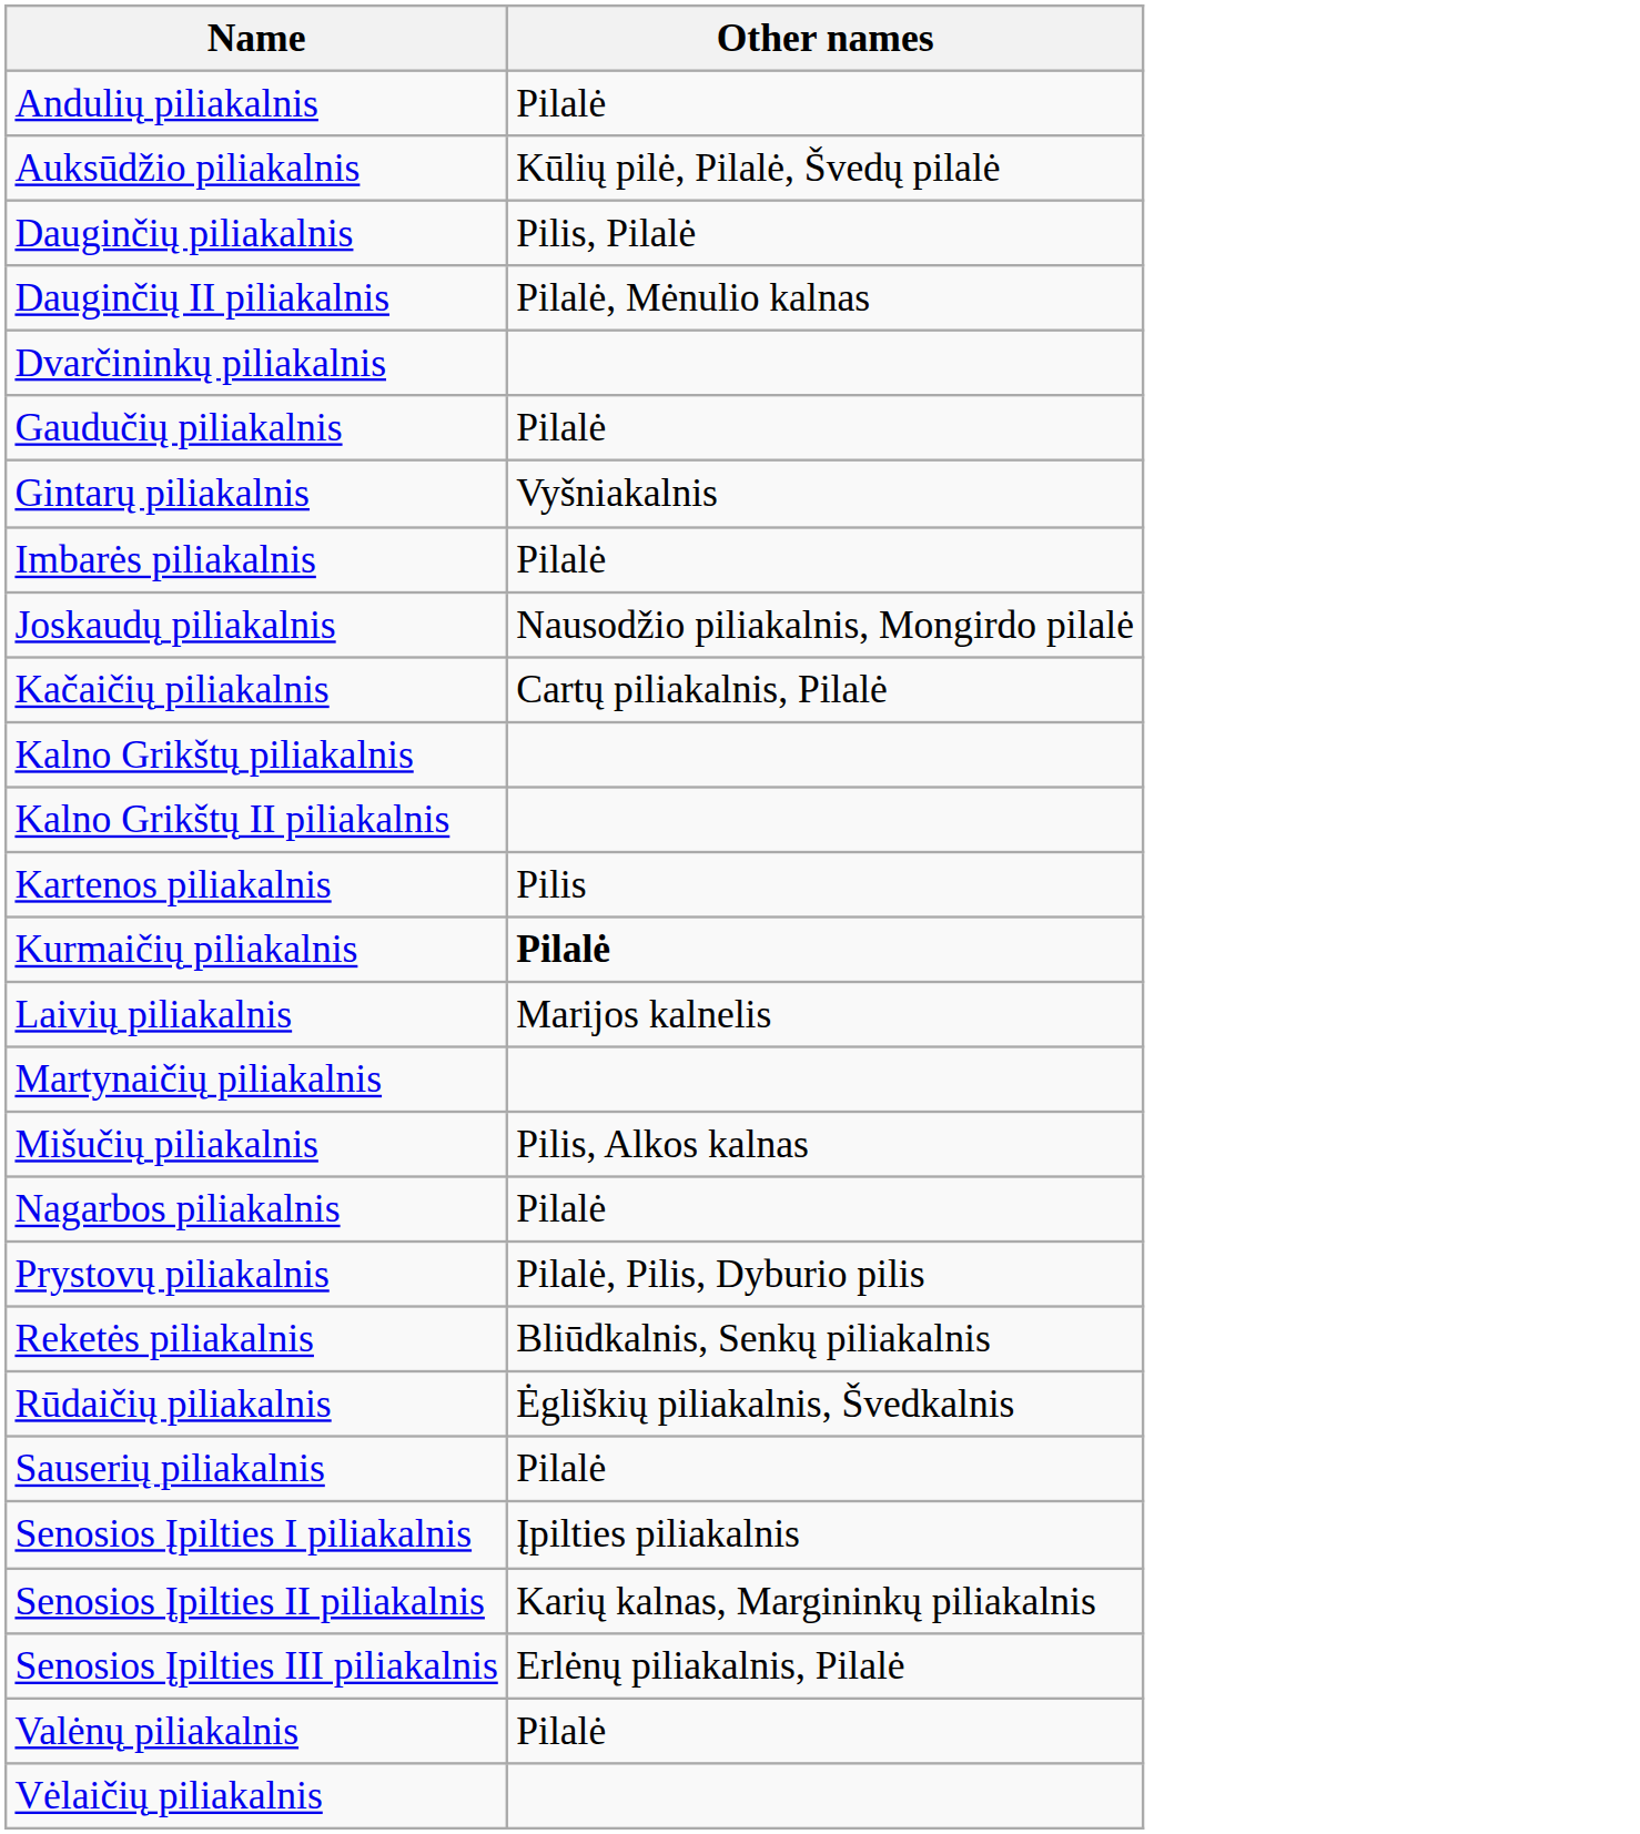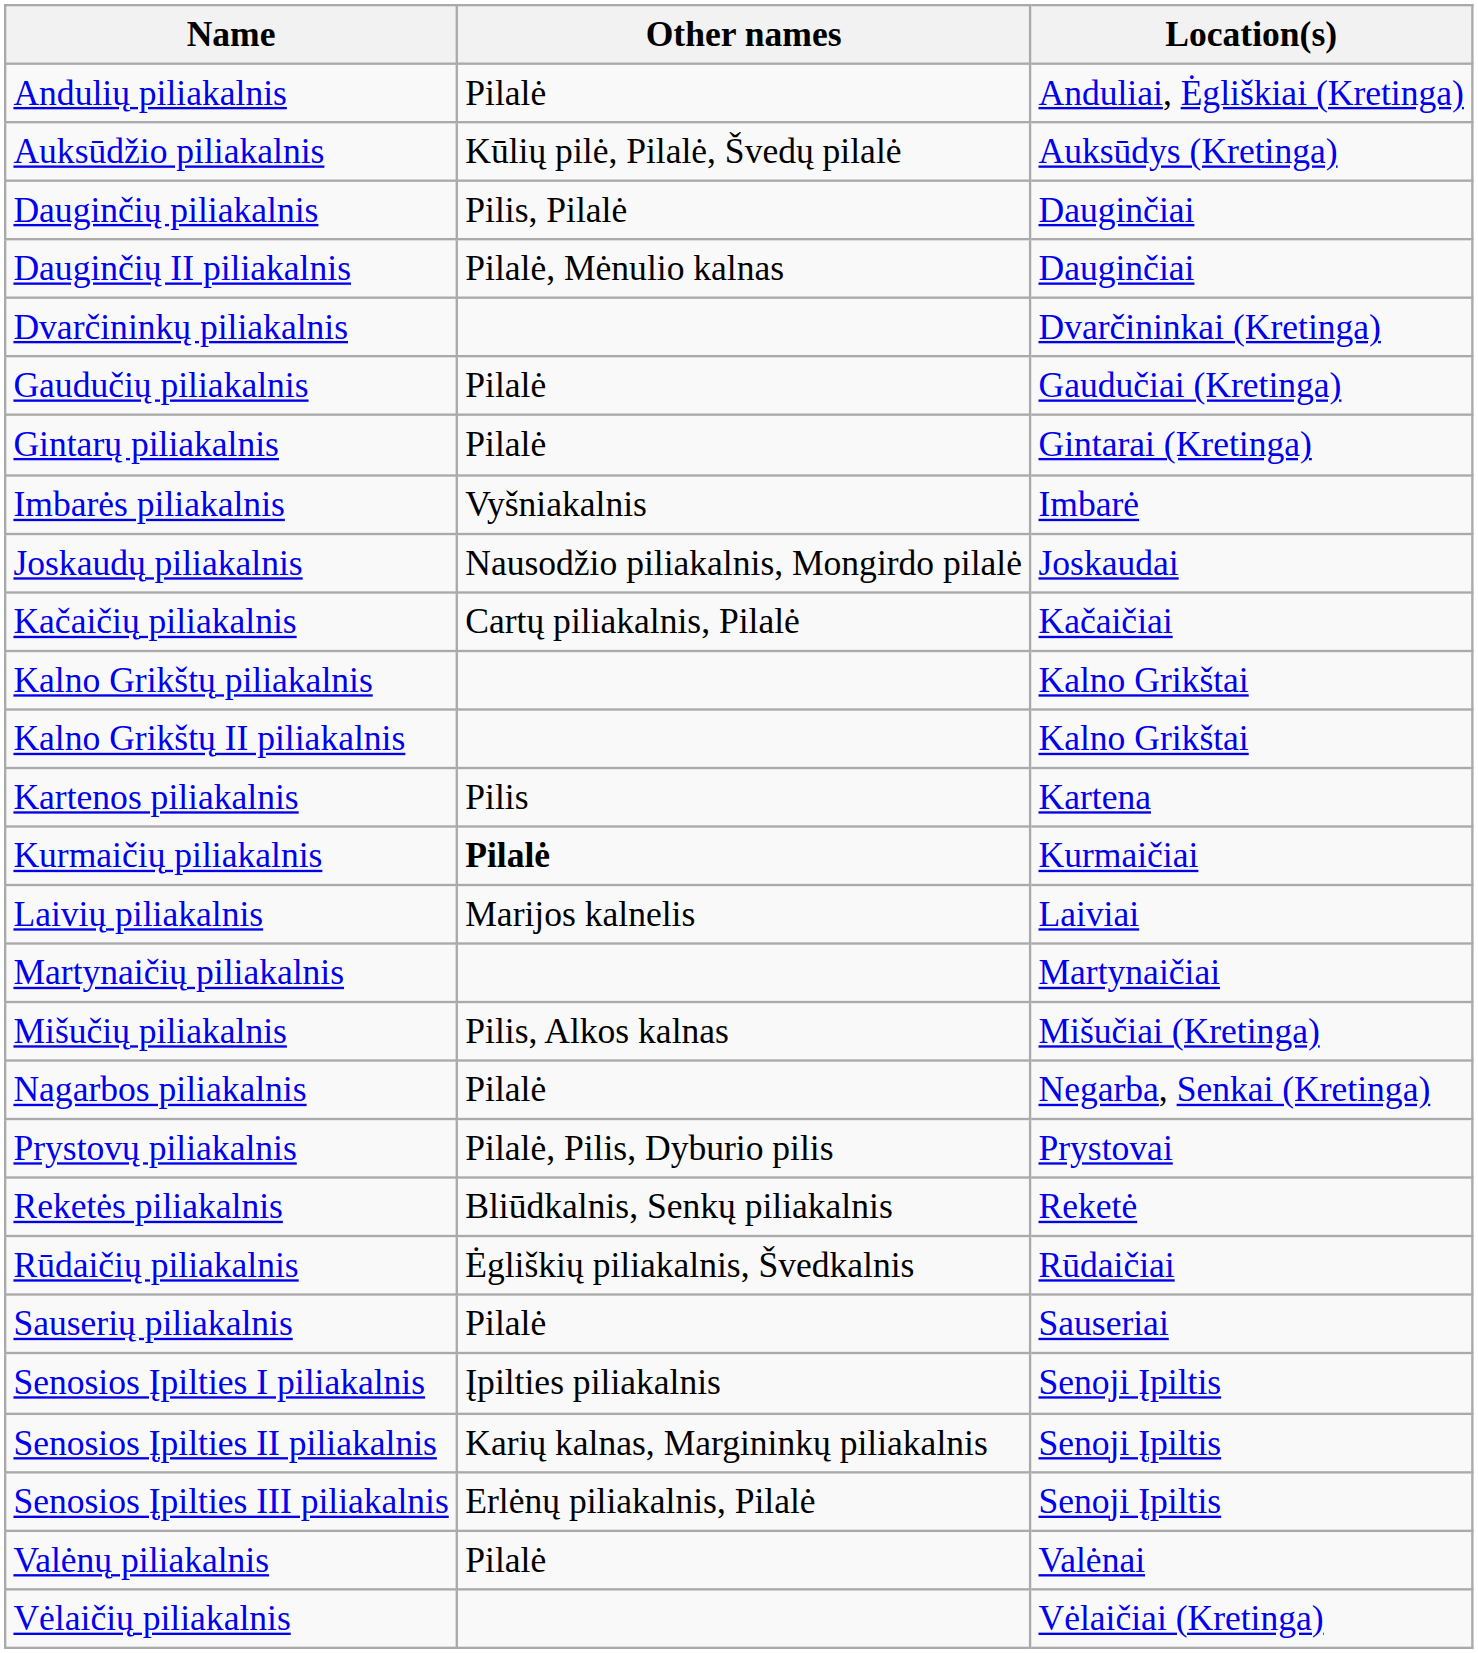 <table class="wikitable" style="font-size: 95%;">
 <tr>
 <th>Name</th>
 <th>Other names</th>
+<th>Location(s)</th>
 </tr>
 <tr>
 <td><a href='#'>Andulių piliakalnis</a></td>
 <td>Pilalė</td>
+<td><a href='#'>Anduliai</a>, <a href='#'>Ėgliškiai (Kretinga)</a></td>
 </tr>
 <tr>
 <td><a href='#'>Auksūdžio piliakalnis</a></td>
 <td>Kūlių pilė, Pilalė, Švedų pilalė</td>
+<td><a href='#'>Auksūdys (Kretinga)</a></td>
 </tr>
 <tr>
 <td><a href='#'>Dauginčių piliakalnis</a></td>
 <td>Pilis, Pilalė</td>
+<td><a href='#'>Dauginčiai</a></td>
 </tr>
 <tr>
 <td><a href='#'>Dauginčių II piliakalnis</a></td>
 <td>Pilalė, Mėnulio kalnas</td>
+<td><a href='#'>Dauginčiai</a></td>
 </tr>
 <tr>
 <td><a href='#'>Dvarčininkų piliakalnis</a></td>
 <td></td>
+<td><a href='#'>Dvarčininkai (Kretinga)</a></td>
 </tr>
 <tr>
 <td><a href='#'>Gaudučių piliakalnis</a></td>
 <td>Pilalė</td>
+<td><a href='#'>Gaudučiai (Kretinga)</a></td>
 </tr>
 <tr>
 <td><a href='#'>Gintarų piliakalnis</a></td>
-<td>Vyšniakalnis</td>
+<td>Pilalė</td>
+<td><a href='#'>Gintarai (Kretinga)</a></td>
 </tr>
 <tr>
 <td><a href='#'>Imbarės piliakalnis</a></td>
-<td>Pilalė</td>
+<td>Vyšniakalnis</td>
+<td><a href='#'>Imbarė</a></td>
 </tr>
 <tr>
 <td><a href='#'>Joskaudų piliakalnis</a></td>
 <td>Nausodžio piliakalnis, Mongirdo pilalė</td>
+<td><a href='#'>Joskaudai</a></td>
 </tr>
 <tr>
 <td><a href='#'>Kačaičių piliakalnis</a></td>
 <td>Cartų piliakalnis, Pilalė</td>
+<td><a href='#'>Kačaičiai</a></td>
 </tr>
 <tr>
 <td><a href='#'>Kalno Grikštų piliakalnis</a></td>
 <td></td>
+<td><a href='#'>Kalno Grikštai</a></td>
 </tr>
 <tr>
 <td><a href='#'>Kalno Grikštų II piliakalnis</a></td>
 <td></td>
+<td><a href='#'>Kalno Grikštai</a></td>
 </tr>
 <tr>
 <td><a href='#'>Kartenos piliakalnis</a></td>
 <td>Pilis</td>
+<td><a href='#'>Kartena</a></td>
 </tr>
 <tr>
 <td><a href='#'>Kurmaičių piliakalnis</a></td>
 <td><strong>Pilalė</strong></td>
+<td><a href='#'>Kurmaičiai</a></td>
 </tr>
 <tr>
 <td><a href='#'>Laivių piliakalnis</a></td>
 <td>Marijos kalnelis</td>
+<td><a href='#'>Laiviai</a></td>
 </tr>
 <tr>
 <td><a href='#'>Martynaičių piliakalnis</a></td>
 <td></td>
+<td><a href='#'>Martynaičiai</a></td>
 </tr>
 <tr>
 <td><a href='#'>Mišučių piliakalnis</a></td>
 <td>Pilis, Alkos kalnas</td>
+<td><a href='#'>Mišučiai (Kretinga)</a></td>
 </tr>
 <tr>
 <td><a href='#'>Nagarbos piliakalnis</a></td>
 <td>Pilalė</td>
+<td><a href='#'>Negarba</a>, <a href='#'>Senkai (Kretinga)</a></td>
 </tr>
 <tr>
 <td><a href='#'>Prystovų piliakalnis</a></td>
 <td>Pilalė, Pilis, Dyburio pilis</td>
+<td><a href='#'>Prystovai</a></td>
 </tr>
 <tr>
 <td><a href='#'>Reketės piliakalnis</a></td>
 <td>Bliūdkalnis, Senkų piliakalnis</td>
+<td><a href='#'>Reketė</a></td>
 </tr>
 <tr>
 <td><a href='#'>Rūdaičių piliakalnis</a></td>
 <td>Ėgliškių piliakalnis, Švedkalnis</td>
+<td><a href='#'>Rūdaičiai</a></td>
 </tr>
 <tr>
 <td><a href='#'>Sauserių piliakalnis</a></td>
 <td>Pilalė</td>
+<td><a href='#'>Sauseriai</a></td>
 </tr>
 <tr>
 <td><a href='#'>Senosios Įpilties I piliakalnis</a></td>
 <td>Įpilties piliakalnis</td>
+<td><a href='#'>Senoji Įpiltis</a></td>
 </tr>
 <tr>
 <td><a href='#'>Senosios Įpilties II piliakalnis</a></td>
 <td>Karių kalnas, Margininkų piliakalnis</td>
+<td><a href='#'>Senoji Įpiltis</a></td>
 </tr>
 <tr>
 <td><a href='#'>Senosios Įpilties III piliakalnis</a></td>
 <td>Erlėnų piliakalnis, Pilalė</td>
+<td><a href='#'>Senoji Įpiltis</a></td>
 </tr>
 <tr>
 <td><a href='#'>Valėnų piliakalnis</a></td>
 <td>Pilalė</td>
+<td><a href='#'>Valėnai</a></td>
 </tr>
 <tr>
 <td><a href='#'>Vėlaičių piliakalnis</a></td>
 <td></td>
+<td><a href='#'>Vėlaičiai (Kretinga)</a></td>
 </tr>
 </table>
